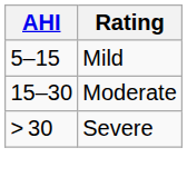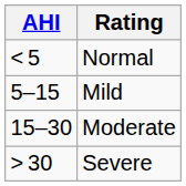 <table class="wikitable" align="right">
 <tr>
 <th><a href='#'>AHI</a></th>
 <th>Rating</th>
+</tr>
+<tr>
+<td>< 5</td>
+<td>Normal</td>
 </tr>
 <tr>
 <td>5–15</td>
 <td>Mild</td>
 </tr>
 <tr>
 <td>15–30</td>
 <td>Moderate</td>
 </tr>
 <tr>
 <td>> 30</td>
 <td>Severe</td>
 </tr>
 </table>
